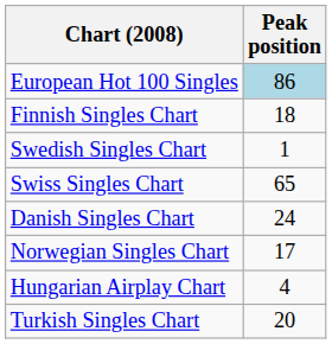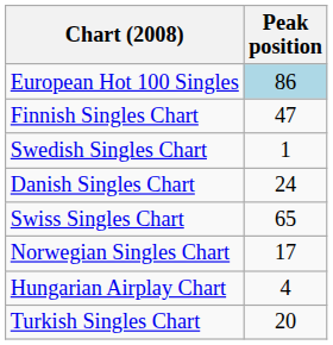 <table class="wikitable">
 <tr>
 <th>Chart (2008)</th>
 <th>Peak<br>position</th>
 </tr>
 <tr>
 <td><a href='#'>European Hot 100 Singles</a></td>
 <td align="center" style="background: lightblue;">86</td>
 </tr>
 <tr>
 <td><a href='#'>Finnish Singles Chart</a></td>
-<td align="center">18</td>
+<td align="center">47</td>
 </tr>
 <tr>
 <td><a href='#'>Swedish Singles Chart</a></td>
 <td align="center">1</td>
 </tr>
 <tr>
+<td><a href='#'>Danish Singles Chart</a></td>
+<td align="center">24</td>
+</tr>
+<tr>
 <td><a href='#'>Swiss Singles Chart</a></td>
 <td align="center">65</td>
-</tr>
-<tr>
-<td><a href='#'>Danish Singles Chart</a></td>
-<td align="center">24</td>
 </tr>
 <tr>
 <td><a href='#'>Norwegian Singles Chart</a></td>
 <td align="center">17</td>
 </tr>
 <tr>
 <td><a href='#'>Hungarian Airplay Chart</a></td>
 <td align="center">4</td>
 </tr>
 <tr>
 <td><a href='#'>Turkish Singles Chart</a></td>
 <td align="center">20</td>
 </tr>
 </table>
